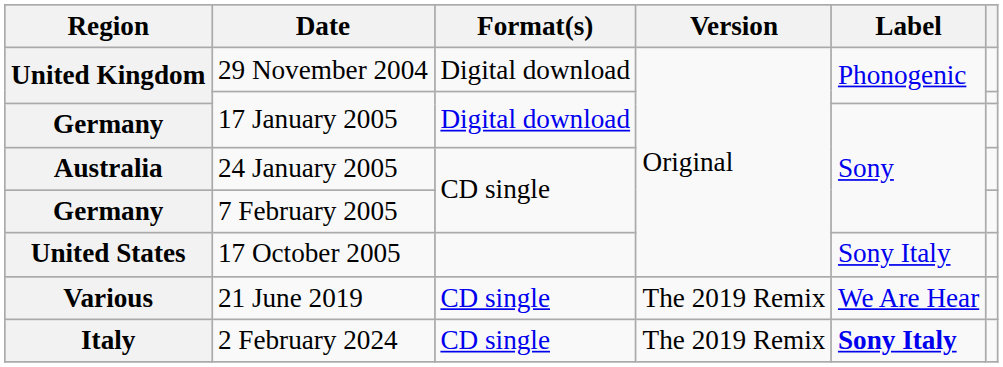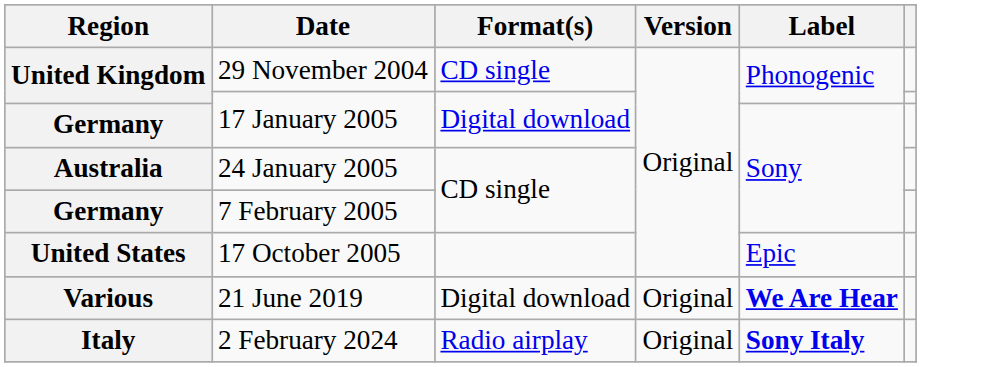 <table class="wikitable plainrowheaders">
 <tr>
 <th scope="col">Region</th>
 <th scope="col">Date</th>
 <th scope="col">Format(s)</th>
 <th scope="col">Version</th>
 <th scope="col">Label</th>
 <th scope="col"></th>
 </tr>
 <tr>
 <th scope="row" rowspan="2">United Kingdom</th>
 <td>29 November 2004</td>
-<td>Digital download</td>
+<td><a href='#'>CD single</a></td>
 <td rowspan="6">Original</td>
 <td rowspan="2"><a href='#'>Phonogenic</a></td>
 <td></td>
 </tr>
 <tr>
 <td rowspan="2">17 January 2005</td>
 <td rowspan="2"><a href='#'>Digital download</a></td>
 <td></td>
 </tr>
 <tr>
 <th scope="row">Germany</th>
 <td rowspan="3"><a href='#'>Sony</a></td>
 <td></td>
 </tr>
 <tr>
 <th scope="row">Australia</th>
 <td>24 January 2005</td>
 <td rowspan="2">CD single</td>
 <td></td>
 </tr>
 <tr>
 <th scope="row">Germany</th>
 <td>7 February 2005</td>
 <td></td>
 </tr>
 <tr>
 <th scope="row">United States</th>
 <td>17 October 2005</td>
 <td></td>
-<td><a href='#'>Sony Italy</a></td>
+<td><a href='#'>Epic</a></td>
 <td></td>
 </tr>
 <tr>
 <th scope="row">Various</th>
 <td>21 June 2019</td>
-<td><a href='#'>CD single</a></td>
-<td>The 2019 Remix</td>
-<td><a href='#'>We Are Hear</a></td>
+<td>Digital download</td>
+<td>Original</td>
+<td><strong><a href='#'>We Are Hear</a></strong></td>
 <td></td>
 </tr>
 <tr>
 <th scope="row">Italy</th>
 <td>2 February 2024</td>
-<td><a href='#'>CD single</a></td>
-<td>The 2019 Remix</td>
+<td><a href='#'>Radio airplay</a></td>
+<td>Original</td>
 <td><strong><a href='#'>Sony Italy</a></strong></td>
 <td></td>
 </tr>
 </table>
